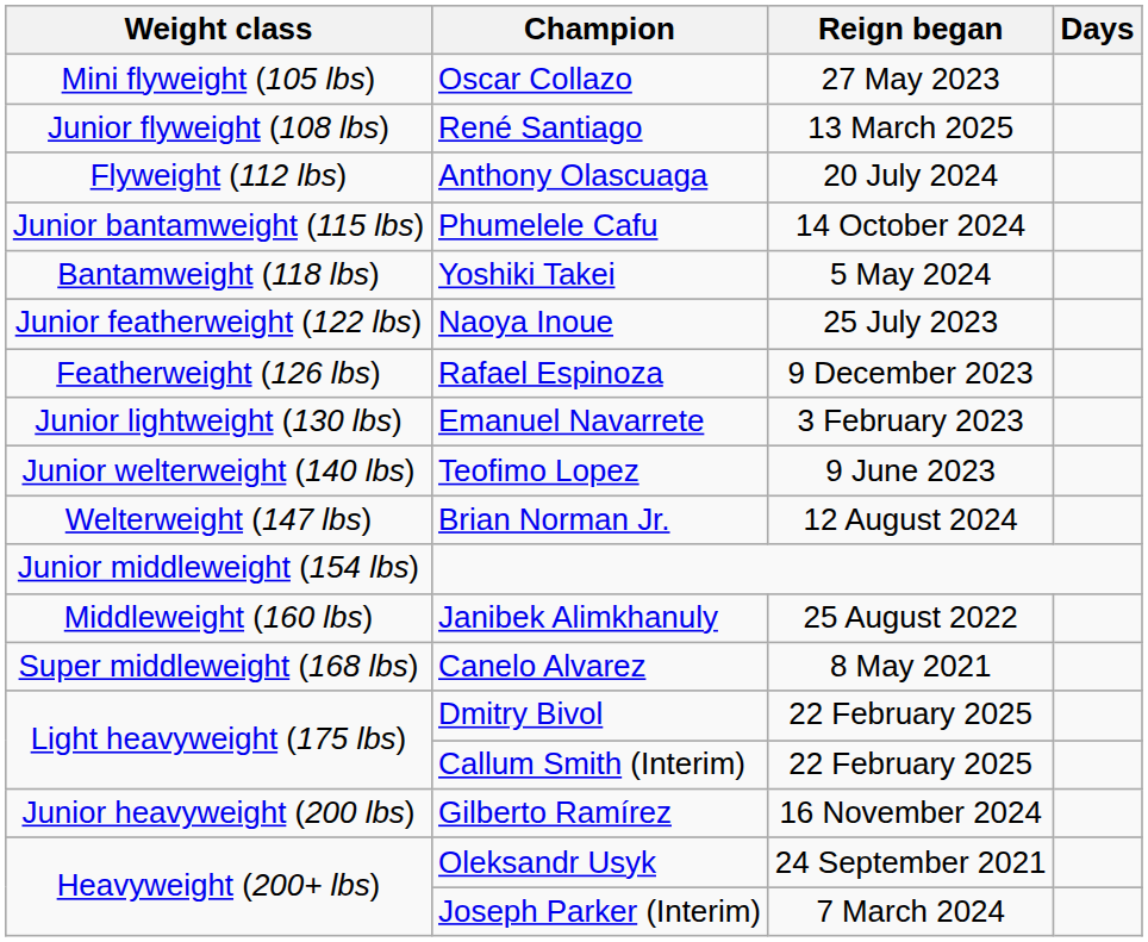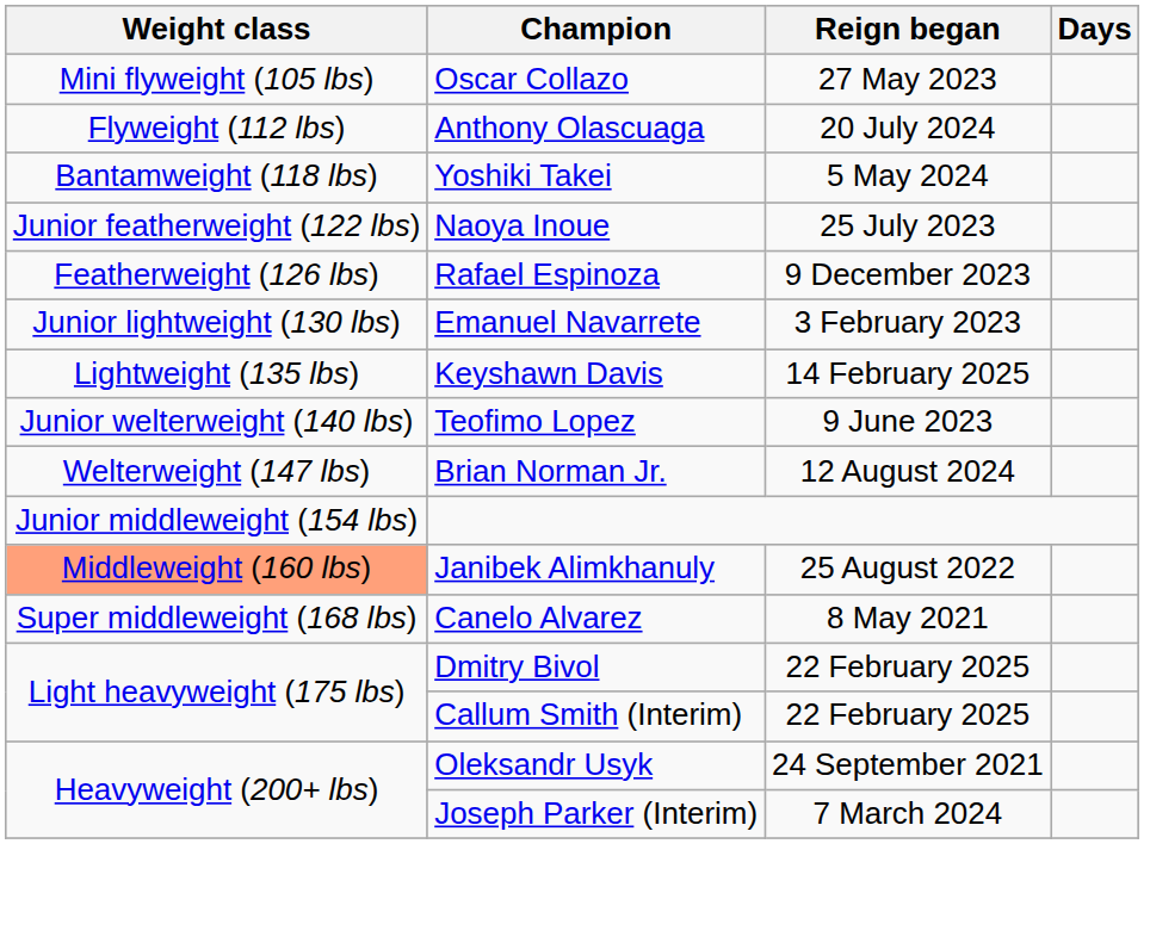 <table class="wikitable sortable" style="text-align:center">
 <tr>
 <th>Weight class</th>
 <th>Champion</th>
 <th>Reign began</th>
 <th>Days</th>
 </tr>
 <tr>
 <td data-sort-value=1><a href='#'>Mini flyweight</a> (<em>105 lbs</em>)</td>
 <td align=left><a href='#'>Oscar Collazo</a></td>
 <td data-sort-value= >27 May 2023</td>
 <td></td>
 </tr>
 <tr>
-<td data-sort-value=2><a href='#'>Junior flyweight</a> (<em>108 lbs</em>)</td>
-<td align=left><a href='#'>René Santiago</a></td>
-<td data-sort-value= >13 March 2025</td>
-<td></td>
-</tr>
-<tr>
 <td data-sort-value=3><a href='#'>Flyweight</a> (<em>112 lbs</em>)</td>
 <td align=left><a href='#'>Anthony Olascuaga</a></td>
 <td data-sort-value= >20 July 2024</td>
-<td></td>
-</tr>
-<tr>
-<td data-sort-value=4><a href='#'>Junior bantamweight</a> (<em>115 lbs</em>)</td>
-<td align=left><a href='#'>Phumelele Cafu</a></td>
-<td data-sort-value= >14 October 2024</td>
 <td></td>
 </tr>
 <tr>
 <td data-sort-value=5><a href='#'>Bantamweight</a> (<em>118 lbs</em>)</td>
 <td align=left><a href='#'>Yoshiki Takei</a></td>
 <td data-sort-value= >5 May 2024</td>
 <td></td>
 </tr>
 <tr>
 <td data-sort-value=6><a href='#'>Junior featherweight</a> (<em>122 lbs</em>)</td>
 <td align=left><a href='#'>Naoya Inoue</a></td>
 <td data-sort-value= >25 July 2023</td>
 <td></td>
 </tr>
 <tr>
 <td data-sort-value=7><a href='#'>Featherweight</a> (<em>126 lbs</em>)</td>
 <td align=left><a href='#'>Rafael Espinoza</a></td>
 <td data-sort-value= >9 December 2023</td>
 <td></td>
 </tr>
 <tr>
 <td data-sort-value=8><a href='#'>Junior lightweight</a> (<em>130 lbs</em>)</td>
 <td align=left><a href='#'>Emanuel Navarrete</a></td>
 <td data-sort-value= >3 February 2023</td>
 <td></td>
 </tr>
 <tr>
+<td data-sort-value=9><a href='#'>Lightweight</a> (<em>135 lbs</em>)</td>
+<td align=left><a href='#'>Keyshawn Davis</a></td>
+<td data-sort-value= >14 February 2025</td>
+<td></td>
+</tr>
+<tr>
 <td data-sort-value=10><a href='#'>Junior welterweight</a> (<em>140 lbs</em>)</td>
 <td align=left><a href='#'>Teofimo Lopez</a></td>
 <td>9 June 2023</td>
 <td></td>
 </tr>
 <tr>
 <td data-sort-value="11"><a href='#'>Welterweight</a> (<em>147 lbs</em>)</td>
 <td align=left><a href='#'>Brian Norman Jr.</a></td>
 <td data-sort-value= >12 August 2024</td>
 <td></td>
 </tr>
 <tr>
 <td data-sort-value=12><a href='#'>Junior middleweight</a> (<em>154 lbs</em>)</td>
 <td colspan=3 data-sort-value=-1 align=center></td>
 </tr>
 <tr>
-<td data-sort-value=13><a href='#'>Middleweight</a> (<em>160 lbs</em>)</td>
+<td data-sort-value=13 style="background: lightsalmon;"><a href='#'>Middleweight</a> (<em>160 lbs</em>)</td>
 <td align=left><a href='#'>Janibek Alimkhanuly</a></td>
 <td data-sort-value= >25 August 2022</td>
 <td></td>
 </tr>
 <tr>
 <td data-sort-value=14><a href='#'>Super middleweight</a> (<em>168 lbs</em>)</td>
 <td align=left><a href='#'>Canelo Alvarez</a></td>
 <td data-sort-value= >8 May 2021</td>
 <td></td>
 </tr>
 <tr>
 <td data-sort-value=15 rowspan="2"><a href='#'>Light heavyweight</a> (<em>175 lbs</em>)</td>
 <td align=left><a href='#'>Dmitry Bivol</a></td>
 <td data-sort-value= >22 February 2025</td>
 <td></td>
 </tr>
 <tr>
 <td align=left><a href='#'>Callum Smith</a> (Interim)</td>
 <td data-sort-value= >22 February 2025</td>
 <td></td>
 </tr>
 <tr>
-<td data-sort-value=16><a href='#'>Junior heavyweight</a> (<em>200 lbs</em>)</td>
-<td align=left><a href='#'>Gilberto Ramírez</a></td>
-<td data-sort-value= >16 November 2024</td>
-<td></td>
-</tr>
-<tr>
 <td data-sort-value=17 rowspan="2"><a href='#'>Heavyweight</a> (<em>200+ lbs</em>)</td>
 <td align=left><a href='#'>Oleksandr Usyk</a></td>
 <td data-sort-value= >24 September 2021</td>
 <td></td>
 </tr>
 <tr>
 <td align=left><a href='#'>Joseph Parker</a> (Interim)</td>
 <td data-sort-value= >7 March 2024</td>
 <td></td>
 </tr>
 </table>
